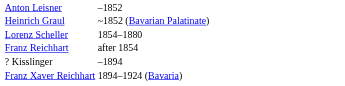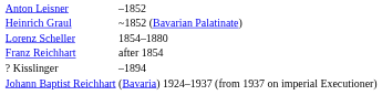 <table>
 <tr>
 <td><a href='#'>Anton Leisner</a></td>
 <td>–1852</td>
 </tr>
 <tr>
 <td><a href='#'>Heinrich Graul</a></td>
 <td>~1852 (<a href='#'>Bavarian Palatinate</a>)</td>
 </tr>
 <tr>
 <td><a href='#'>Lorenz Scheller</a></td>
 <td>1854–1880</td>
 </tr>
 <tr>
 <td><a href='#'>Franz Reichhart</a></td>
 <td>after 1854</td>
 </tr>
 <tr>
 <td>? Kisslinger</td>
 <td>–1894</td>
 </tr>
 <tr>
-<td><a href='#'>Franz Xaver Reichhart</a></td>
-<td>1894–1924 (<a href='#'>Bavaria</a>)</td>
+<td><a href='#'>Johann Baptist Reichhart</a></td>
+<td>(<a href='#'>Bavaria</a>) 1924–1937 (from 1937 on imperial Executioner)</td>
 </tr>
 <tr>
 </tr>
 </table>
